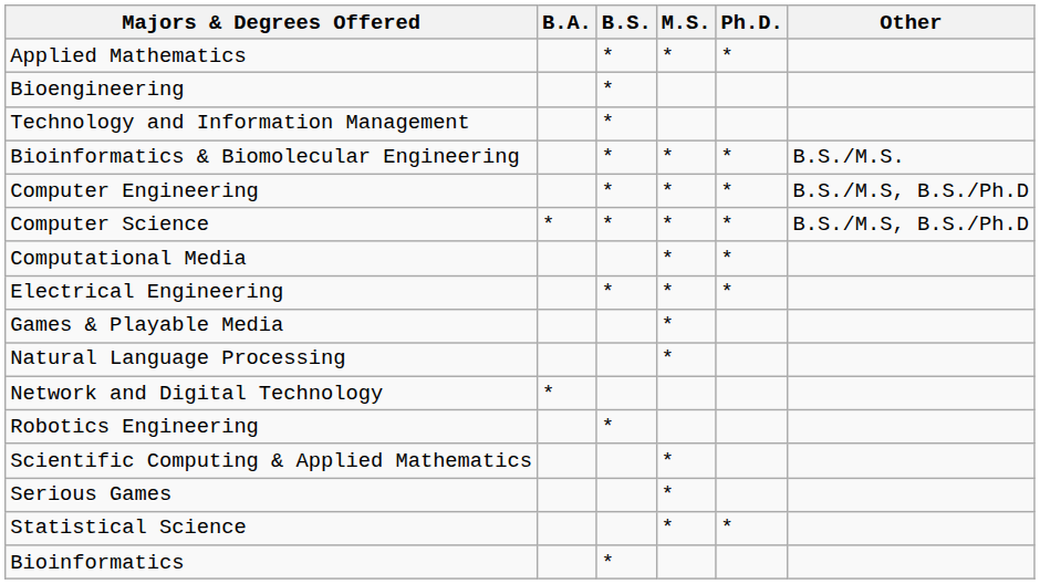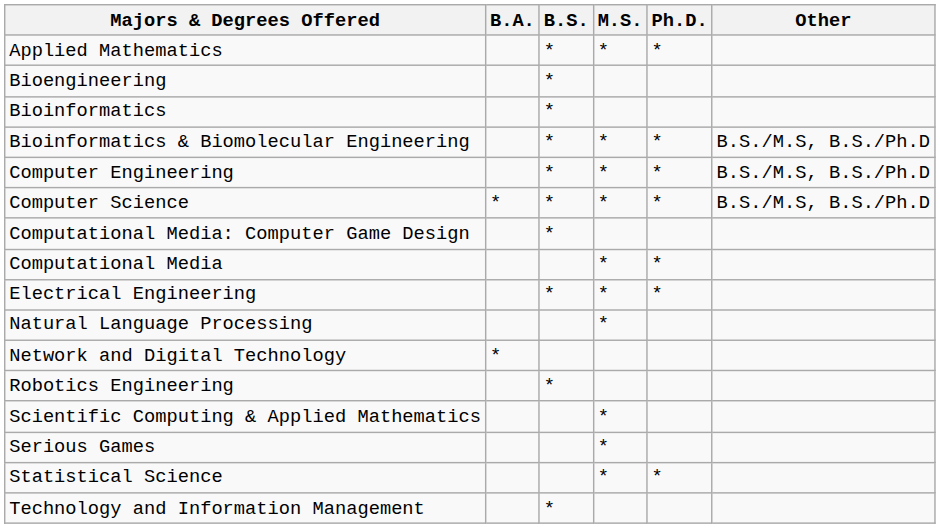 <table class="wikitable">
 <tr>
 <th>Majors & Degrees Offered</th>
 <th>B.A.</th>
 <th>B.S.</th>
 <th>M.S.</th>
 <th>Ph.D.</th>
 <th>Other</th>
 </tr>
 <tr>
 <td>Applied Mathematics</td>
 <td></td>
 <td>*</td>
 <td>*</td>
 <td>*</td>
 <td></td>
 </tr>
 <tr>
 <td>Bioengineering</td>
 <td></td>
 <td>*</td>
 <td></td>
 <td></td>
 <td></td>
 </tr>
 <tr>
-<td>Technology and Information Management</td>
+<td>Bioinformatics</td>
 <td></td>
 <td>*</td>
 <td></td>
 <td></td>
 <td></td>
 </tr>
 <tr>
 <td>Bioinformatics & Biomolecular Engineering</td>
 <td></td>
 <td>*</td>
 <td>*</td>
 <td>*</td>
-<td>B.S./M.S.</td>
+<td>B.S./M.S, B.S./Ph.D</td>
 </tr>
 <tr>
 <td>Computer Engineering</td>
 <td></td>
 <td>*</td>
 <td>*</td>
 <td>*</td>
 <td>B.S./M.S, B.S./Ph.D</td>
 </tr>
 <tr>
 <td>Computer Science</td>
 <td>*</td>
 <td>*</td>
 <td>*</td>
 <td>*</td>
 <td>B.S./M.S, B.S./Ph.D</td>
 </tr>
 <tr>
+<td>Computational Media: Computer Game Design</td>
+<td></td>
+<td>*</td>
+<td></td>
+<td></td>
+<td></td>
+</tr>
+<tr>
 <td>Computational Media</td>
 <td></td>
 <td></td>
 <td>*</td>
 <td>*</td>
 <td></td>
 </tr>
 <tr>
 <td>Electrical Engineering</td>
 <td></td>
 <td>*</td>
 <td>*</td>
 <td>*</td>
-<td></td>
-</tr>
-<tr>
-<td>Games & Playable Media</td>
-<td></td>
-<td></td>
-<td>*</td>
-<td></td>
 <td></td>
 </tr>
 <tr>
 <td>Natural Language Processing</td>
 <td></td>
 <td></td>
 <td>*</td>
 <td></td>
 <td></td>
 </tr>
 <tr>
 <td>Network and Digital Technology</td>
 <td>*</td>
 <td></td>
 <td></td>
 <td></td>
 <td></td>
 </tr>
 <tr>
 <td>Robotics Engineering</td>
 <td></td>
 <td>*</td>
 <td></td>
 <td></td>
 <td></td>
 </tr>
 <tr>
 <td>Scientific Computing & Applied Mathematics</td>
 <td></td>
 <td></td>
 <td>*</td>
 <td></td>
 <td></td>
 </tr>
 <tr>
 <td>Serious Games</td>
 <td></td>
 <td></td>
 <td>*</td>
 <td></td>
 <td></td>
 </tr>
 <tr>
 <td>Statistical Science</td>
 <td></td>
 <td></td>
 <td>*</td>
 <td>*</td>
 <td></td>
 </tr>
 <tr>
-<td>Bioinformatics</td>
+<td>Technology and Information Management</td>
 <td></td>
 <td>*</td>
 <td></td>
 <td></td>
 <td></td>
 </tr>
 </table>
